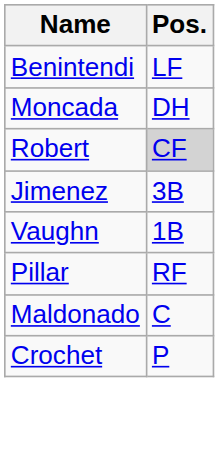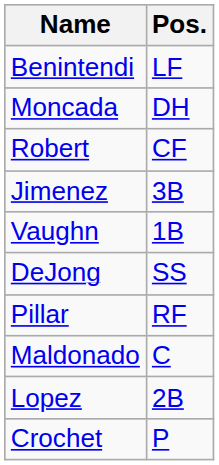 <table class="wikitable">
 <tr>
 <th>Name</th>
 <th>Pos.</th>
 </tr>
 <tr>
 <td><a href='#'>Benintendi</a></td>
 <td><a href='#'>LF</a></td>
 </tr>
 <tr>
 <td><a href='#'>Moncada</a></td>
 <td><a href='#'>DH</a></td>
 </tr>
 <tr>
 <td><a href='#'>Robert</a></td>
-<td style="background: lightgrey;"><a href='#'>CF</a></td>
+<td><a href='#'>CF</a></td>
 </tr>
 <tr>
 <td><a href='#'>Jimenez</a></td>
 <td><a href='#'>3B</a></td>
 </tr>
 <tr>
 <td><a href='#'>Vaughn</a></td>
 <td><a href='#'>1B</a></td>
 </tr>
 <tr>
+<td><a href='#'>DeJong</a></td>
+<td><a href='#'>SS</a></td>
+</tr>
+<tr>
 <td><a href='#'>Pillar</a></td>
 <td><a href='#'>RF</a></td>
 </tr>
 <tr>
 <td><a href='#'>Maldonado</a></td>
 <td><a href='#'>C</a></td>
 </tr>
 <tr>
+<td><a href='#'>Lopez</a></td>
+<td><a href='#'>2B</a></td>
+</tr>
+<tr>
 <td><a href='#'>Crochet</a></td>
 <td><a href='#'>P</a></td>
 </tr>
 </table>
